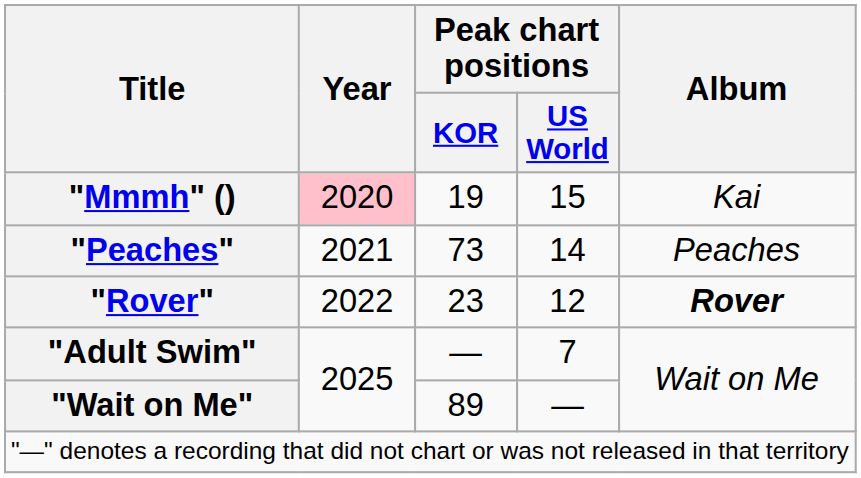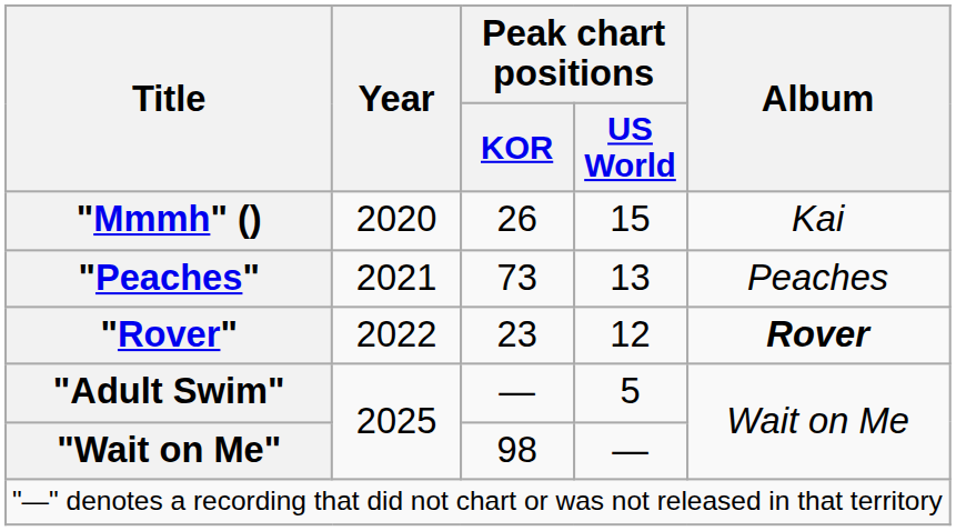 <table class="wikitable plainrowheaders" style="text-align:center">
 <tr>
 <th scope="col" rowspan="2">Title</th>
 <th scope="col" rowspan="2">Year</th>
 <th scope="col" colspan="2">Peak chart<br>positions</th>
 <th scope="col" rowspan="2">Album</th>
 </tr>
 <tr>
 <th scope="col" style="font-size:90%;width:3em"><a href='#'>KOR</a><br></th>
 <th scope="col" style="font-size:90%;width:3em"><a href='#'>US World</a><br></th>
 </tr>
 <tr>
 <th scope="row">"<a href='#'>Mmmh</a>" ()</th>
-<td style="background: pink;">2020</td>
-<td>19</td>
+<td>2020</td>
+<td>26</td>
 <td>15</td>
 <td><em>Kai</em></td>
 </tr>
 <tr>
 <th scope="row">"<a href='#'>Peaches</a>"</th>
 <td>2021</td>
 <td>73</td>
-<td>14</td>
+<td>13</td>
 <td><em>Peaches</em></td>
 </tr>
 <tr>
 <th scope="row">"<a href='#'>Rover</a>"</th>
 <td>2022</td>
 <td>23</td>
 <td>12</td>
 <td><strong><em>Rover</em></strong></td>
 </tr>
 <tr>
 <th scope="row">"Adult Swim"</th>
 <td rowspan="2">2025</td>
 <td>—</td>
-<td>7</td>
+<td>5</td>
 <td rowspan="2"><em>Wait on Me</em></td>
 </tr>
 <tr>
 <th scope="row">"Wait on Me"</th>
-<td>89</td>
+<td>98</td>
 <td>—</td>
 </tr>
 <tr>
 <td colspan="7" style="font-size:9pt">"—" denotes a recording that did not chart or was not released in that territory</td>
 </tr>
 </table>
